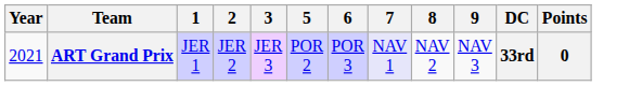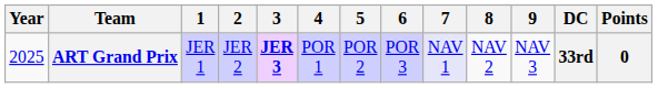 <table class="wikitable" style="text-align:center; font-size:85%;">
 <tr>
 <th>Year</th>
 <th>Team</th>
 <th>1</th>
 <th>2</th>
 <th>3</th>
+<th>4</th>
 <th>5</th>
 <th>6</th>
 <th>7</th>
 <th>8</th>
 <th>9</th>
 <th>DC</th>
 <th>Points</th>
 </tr>
 <tr>
-<td><a href='#'>2021</a></td>
+<td><a href='#'>2025</a></td>
 <th><a href='#'>ART Grand Prix</a></th>
 <td style="background:#CFCFFF;"><a href='#'>JER<br>1</a><br></td>
 <td style="background:#CFCFFF;"><a href='#'>JER<br>2</a><br></td>
-<td style="background:#EFCFFF;"><a href='#'>JER<br>3</a><br></td>
+<td style="background:#EFCFFF;"><strong><a href='#'>JER<br>3</a><br></strong></td>
+<td style="background:#CFCFFF;"><a href='#'>POR<br>1</a><br></td>
 <td style="background:#CFCFFF;"><a href='#'>POR<br>2</a><br></td>
 <td style="background:#CFCFFF;"><a href='#'>POR<br>3</a><br></td>
 <td style="background: lavender;"><a href='#'>NAV<br>1</a></td>
 <td><a href='#'>NAV<br>2</a></td>
 <td><a href='#'>NAV<br>3</a></td>
 <th>33rd</th>
 <th>0</th>
 </tr>
 </table>
